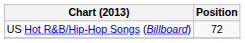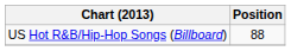 <table class="wikitable">
 <tr>
 <th scope="col">Chart (2013)</th>
 <th scope="col">Position</th>
 </tr>
 <tr>
 <td>US <a href='#'>Hot R&B/Hip-Hop Songs</a> (<em><a href='#'>Billboard</a></em>)</td>
-<td style="text-align:center;">72</td>
+<td style="text-align:center;">88</td>
 </tr>
 <tr>
 </tr>
 </table>
